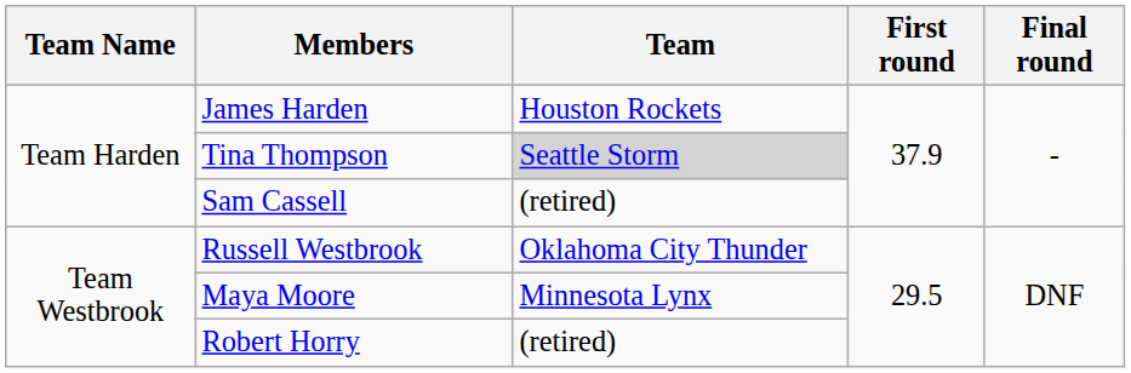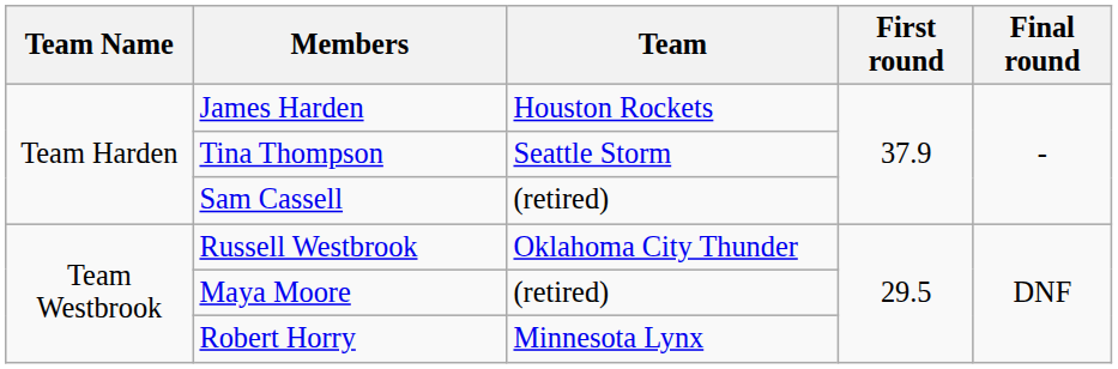 <table class="wikitable">
 <tr>
 <th>Team Name</th>
 <th style="width:165px;">Members</th>
 <th width=175>Team</th>
 <th>First round</th>
 <th>Final round</th>
 </tr>
 <tr>
 <td style="text-align:center;" rowspan=" 3">Team Harden</td>
 <td><a href='#'>James Harden</a></td>
 <td><a href='#'>Houston Rockets</a></td>
 <td style="text-align:center;" rowspan="3">37.9</td>
 <td style="text-align:center;" rowspan="3">-</td>
 </tr>
 <tr>
 <td><a href='#'>Tina Thompson</a></td>
-<td style="background: lightgrey;"><a href='#'>Seattle Storm</a></td>
+<td><a href='#'>Seattle Storm</a></td>
 </tr>
 <tr>
 <td><a href='#'>Sam Cassell</a></td>
 <td>(retired)</td>
 </tr>
 <tr>
 <td style="text-align:center;" rowspan="3">Team Westbrook</td>
 <td><a href='#'>Russell Westbrook</a></td>
 <td><a href='#'>Oklahoma City Thunder</a></td>
 <td style="text-align:center;" rowspan="3">29.5</td>
 <td style="text-align:center;" rowspan="3">DNF</td>
 </tr>
 <tr>
 <td><a href='#'>Maya Moore</a></td>
-<td><a href='#'>Minnesota Lynx</a></td>
+<td>(retired)</td>
 </tr>
 <tr>
 <td><a href='#'>Robert Horry</a></td>
-<td>(retired)</td>
+<td><a href='#'>Minnesota Lynx</a></td>
 </tr>
 </table>
